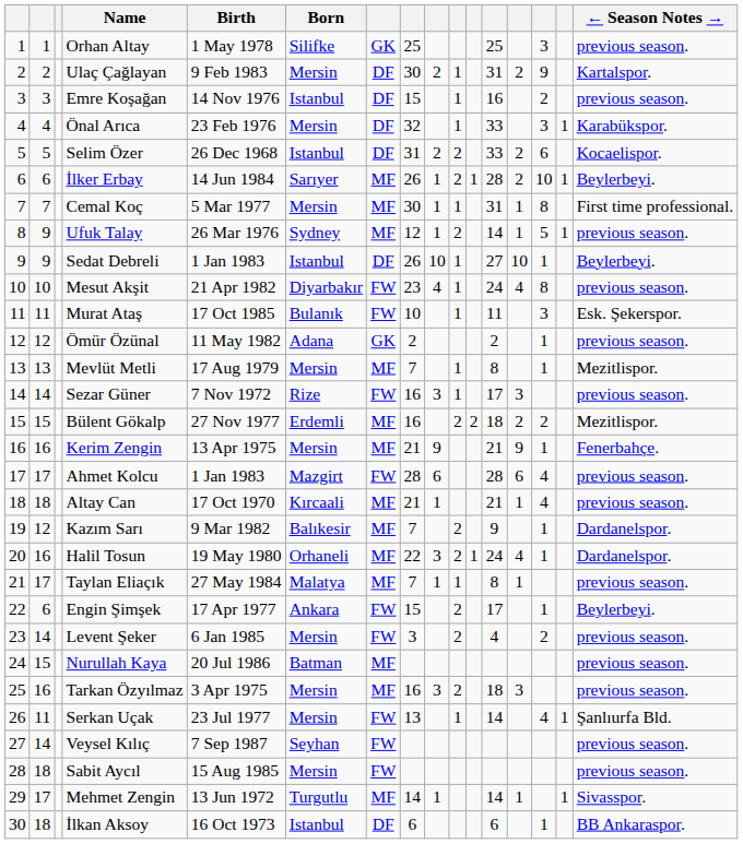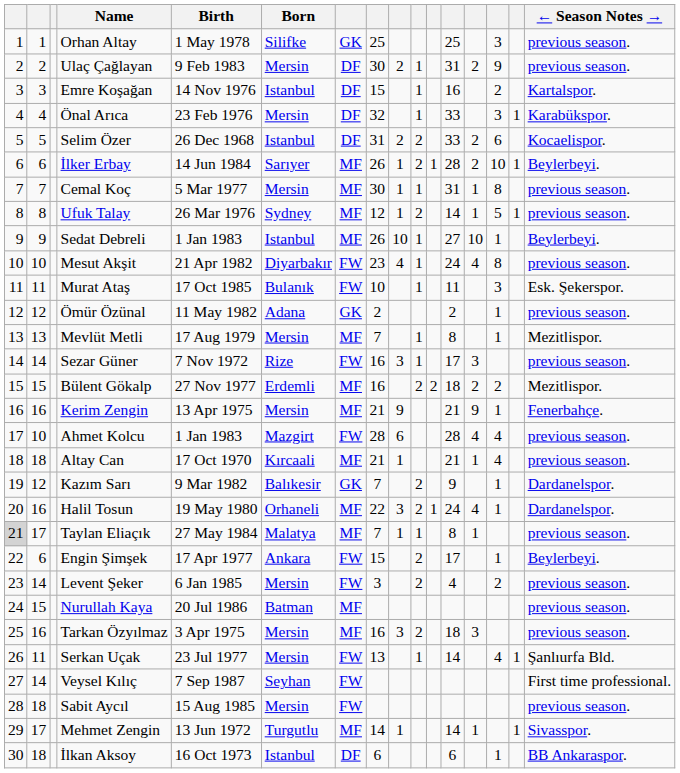 <table class="wikitable sortable">
 <tr>
 <th></th>
 <th></th>
 <th></th>
 <th>Name</th>
 <th>Birth</th>
 <th>Born</th>
 <th></th>
 <th></th>
 <th></th>
 <th></th>
 <th></th>
 <th></th>
 <th></th>
 <th></th>
 <th></th>
 <th><a href='#'>←</a> Season Notes <a href='#'>→</a></th>
 </tr>
 <tr>
 <td align="right">1</td>
 <td align="right">1</td>
 <td></td>
 <td>Orhan Altay</td>
 <td>1 May 1978</td>
 <td><a href='#'>Silifke</a></td>
 <td align="center"><a href='#'>GK</a></td>
 <td align="center">25</td>
 <td></td>
 <td></td>
 <td></td>
 <td align="center">25</td>
 <td></td>
 <td align="center">3</td>
 <td></td>
 <td> <a href='#'>previous season</a>.</td>
 </tr>
 <tr>
 <td align="right">2</td>
 <td align="right">2</td>
 <td></td>
 <td>Ulaç Çağlayan</td>
 <td>9 Feb 1983</td>
 <td><a href='#'>Mersin</a></td>
 <td align="center"><a href='#'>DF</a></td>
 <td align="center">30</td>
 <td align="center">2</td>
 <td align="center">1</td>
 <td></td>
 <td align="center">31</td>
 <td align="center">2</td>
 <td align="center">9</td>
 <td></td>
-<td> <a href='#'>Kartalspor</a>.</td>
+<td> <a href='#'>previous season</a>.</td>
 </tr>
 <tr>
 <td align="right">3</td>
 <td align="right">3</td>
 <td></td>
 <td>Emre Koşağan</td>
 <td>14 Nov 1976</td>
 <td><a href='#'>Istanbul</a></td>
 <td align="center"><a href='#'>DF</a></td>
 <td align="center">15</td>
 <td></td>
 <td align="center">1</td>
 <td></td>
 <td align="center">16</td>
 <td></td>
 <td align="center">2</td>
 <td></td>
-<td> <a href='#'>previous season</a>.</td>
+<td> <a href='#'>Kartalspor</a>.</td>
 </tr>
 <tr>
 <td align="right">4</td>
 <td align="right">4</td>
 <td></td>
 <td>Önal Arıca</td>
 <td>23 Feb 1976</td>
 <td><a href='#'>Mersin</a></td>
 <td align="center"><a href='#'>DF</a></td>
 <td align="center">32</td>
 <td></td>
 <td align="center">1</td>
 <td></td>
 <td align="center">33</td>
 <td></td>
 <td align="center">3</td>
 <td align="center">1</td>
 <td> <a href='#'>Karabükspor</a>.</td>
 </tr>
 <tr>
 <td align="right">5</td>
 <td align="right">5</td>
 <td></td>
 <td>Selim Özer</td>
 <td>26 Dec 1968</td>
 <td><a href='#'>Istanbul</a></td>
 <td align="center"><a href='#'>DF</a></td>
 <td align="center">31</td>
 <td align="center">2</td>
 <td align="center">2</td>
 <td></td>
 <td align="center">33</td>
 <td align="center">2</td>
 <td align="center">6</td>
 <td></td>
 <td> <a href='#'>Kocaelispor</a>.</td>
 </tr>
 <tr>
 <td align="right">6</td>
 <td align="right">6</td>
 <td></td>
 <td><a href='#'>İlker Erbay</a></td>
 <td>14 Jun 1984</td>
 <td><a href='#'>Sarıyer</a></td>
 <td align="center"><a href='#'>MF</a></td>
 <td align="center">26</td>
 <td align="center">1</td>
 <td align="center">2</td>
 <td align="center">1</td>
 <td align="center">28</td>
 <td align="center">2</td>
 <td align="center">10</td>
 <td align="center">1</td>
 <td> <a href='#'>Beylerbeyi</a>.</td>
 </tr>
 <tr>
 <td align="right">7</td>
 <td align="right">7</td>
 <td></td>
 <td>Cemal Koç</td>
 <td>5 Mar 1977</td>
 <td><a href='#'>Mersin</a></td>
 <td align="center"><a href='#'>MF</a></td>
 <td align="center">30</td>
 <td align="center">1</td>
 <td align="center">1</td>
 <td></td>
 <td align="center">31</td>
 <td align="center">1</td>
 <td align="center">8</td>
 <td></td>
-<td>First time professional.</td>
+<td> <a href='#'>previous season</a>.</td>
 </tr>
 <tr>
 <td align="right">8</td>
-<td align="right">9</td>
+<td align="right">8</td>
 <td></td>
 <td><a href='#'>Ufuk Talay</a></td>
 <td>26 Mar 1976</td>
 <td><a href='#'>Sydney</a></td>
 <td align="center"><a href='#'>MF</a></td>
 <td align="center">12</td>
 <td align="center">1</td>
 <td align="center">2</td>
 <td></td>
 <td align="center">14</td>
 <td align="center">1</td>
 <td align="center">5</td>
 <td align="center">1</td>
 <td> <a href='#'>previous season</a>.</td>
 </tr>
 <tr>
 <td align="right">9</td>
 <td align="right">9</td>
 <td></td>
 <td>Sedat Debreli</td>
 <td>1 Jan 1983</td>
 <td><a href='#'>Istanbul</a></td>
-<td align="center"><a href='#'>DF</a></td>
+<td align="center"><a href='#'>MF</a></td>
 <td align="center">26</td>
 <td align="center">10</td>
 <td align="center">1</td>
 <td></td>
 <td align="center">27</td>
 <td align="center">10</td>
 <td align="center">1</td>
 <td></td>
 <td> <a href='#'>Beylerbeyi</a>.</td>
 </tr>
 <tr>
 <td align="right">10</td>
 <td align="right">10</td>
 <td></td>
 <td>Mesut Akşit</td>
 <td>21 Apr 1982</td>
 <td><a href='#'>Diyarbakır</a></td>
 <td align="center"><a href='#'>FW</a></td>
 <td align="center">23</td>
 <td align="center">4</td>
 <td align="center">1</td>
 <td></td>
 <td align="center">24</td>
 <td align="center">4</td>
 <td align="center">8</td>
 <td></td>
 <td> <a href='#'>previous season</a>.</td>
 </tr>
 <tr>
 <td align="right">11</td>
 <td align="right">11</td>
 <td></td>
 <td>Murat Ataş</td>
 <td>17 Oct 1985</td>
 <td><a href='#'>Bulanık</a></td>
 <td align="center"><a href='#'>FW</a></td>
 <td align="center">10</td>
 <td></td>
 <td align="center">1</td>
 <td></td>
 <td align="center">11</td>
 <td></td>
 <td align="center">3</td>
 <td></td>
 <td> Esk. Şekerspor.</td>
 </tr>
 <tr>
 <td align="right">12</td>
 <td align="right">12</td>
 <td></td>
 <td>Ömür Özünal</td>
 <td>11 May 1982</td>
 <td><a href='#'>Adana</a></td>
 <td align="center"><a href='#'>GK</a></td>
 <td align="center">2</td>
 <td></td>
 <td></td>
 <td></td>
 <td align="center">2</td>
 <td></td>
 <td align="center">1</td>
 <td></td>
 <td> <a href='#'>previous season</a>.</td>
 </tr>
 <tr>
 <td align="right">13</td>
 <td align="right">13</td>
 <td></td>
 <td>Mevlüt Metli</td>
 <td>17 Aug 1979</td>
 <td><a href='#'>Mersin</a></td>
 <td align="center"><a href='#'>MF</a></td>
 <td align="center">7</td>
 <td></td>
 <td align="center">1</td>
 <td></td>
 <td align="center">8</td>
 <td></td>
 <td align="center">1</td>
 <td></td>
 <td> Mezitlispor.</td>
 </tr>
 <tr>
 <td align="right">14</td>
 <td align="right">14</td>
 <td></td>
 <td>Sezar Güner</td>
 <td>7 Nov 1972</td>
 <td><a href='#'>Rize</a></td>
 <td align="center"><a href='#'>FW</a></td>
 <td align="center">16</td>
 <td align="center">3</td>
 <td align="center">1</td>
 <td></td>
 <td align="center">17</td>
 <td align="center">3</td>
 <td></td>
 <td></td>
 <td> <a href='#'>previous season</a>.</td>
 </tr>
 <tr>
 <td align="right">15</td>
 <td align="right">15</td>
 <td></td>
 <td>Bülent Gökalp</td>
 <td>27 Nov 1977</td>
 <td><a href='#'>Erdemli</a></td>
 <td align="center"><a href='#'>MF</a></td>
 <td align="center">16</td>
 <td></td>
 <td align="center">2</td>
 <td align="center">2</td>
 <td align="center">18</td>
 <td align="center">2</td>
 <td align="center">2</td>
 <td></td>
 <td> Mezitlispor.</td>
 </tr>
 <tr>
 <td align="right">16</td>
 <td align="right">16</td>
 <td></td>
 <td><a href='#'>Kerim Zengin</a></td>
 <td>13 Apr 1975</td>
 <td><a href='#'>Mersin</a></td>
 <td align="center"><a href='#'>MF</a></td>
 <td align="center">21</td>
 <td align="center">9</td>
 <td></td>
 <td></td>
 <td align="center">21</td>
 <td align="center">9</td>
 <td align="center">1</td>
 <td></td>
 <td> <a href='#'>Fenerbahçe</a>.</td>
 </tr>
 <tr>
 <td align="right">17</td>
-<td align="right">17</td>
+<td align="right">10</td>
 <td></td>
 <td>Ahmet Kolcu</td>
 <td>1 Jan 1983</td>
 <td><a href='#'>Mazgirt</a></td>
 <td align="center"><a href='#'>FW</a></td>
 <td align="center">28</td>
 <td align="center">6</td>
 <td></td>
 <td></td>
 <td align="center">28</td>
-<td align="center">6</td>
+<td align="center">4</td>
 <td align="center">4</td>
 <td></td>
 <td> <a href='#'>previous season</a>.</td>
 </tr>
 <tr>
 <td align="right">18</td>
 <td align="right">18</td>
 <td></td>
 <td>Altay Can</td>
 <td>17 Oct 1970</td>
 <td><a href='#'>Kırcaali</a></td>
 <td align="center"><a href='#'>MF</a></td>
 <td align="center">21</td>
 <td align="center">1</td>
 <td></td>
 <td></td>
 <td align="center">21</td>
 <td align="center">1</td>
 <td align="center">4</td>
 <td></td>
 <td> <a href='#'>previous season</a>.</td>
 </tr>
 <tr>
 <td align="right">19</td>
 <td align="right">12</td>
 <td></td>
 <td>Kazım Sarı</td>
 <td>9 Mar 1982</td>
 <td><a href='#'>Balıkesir</a></td>
-<td align="center"><a href='#'>MF</a></td>
+<td align="center"><a href='#'>GK</a></td>
 <td align="center">7</td>
 <td></td>
 <td align="center">2</td>
 <td></td>
 <td align="center">9</td>
 <td></td>
 <td align="center">1</td>
 <td></td>
 <td> <a href='#'>Dardanelspor</a>.</td>
 </tr>
 <tr>
 <td align="right">20</td>
 <td align="right">16</td>
 <td></td>
 <td>Halil Tosun</td>
 <td>19 May 1980</td>
 <td><a href='#'>Orhaneli</a></td>
 <td align="center"><a href='#'>MF</a></td>
 <td align="center">22</td>
 <td align="center">3</td>
 <td align="center">2</td>
 <td align="center">1</td>
 <td align="center">24</td>
 <td align="center">4</td>
 <td align="center">1</td>
 <td></td>
 <td> <a href='#'>Dardanelspor</a>.</td>
 </tr>
 <tr>
-<td align="right">21</td>
+<td align="right" style="background: lightgrey;">21</td>
 <td align="right">17</td>
 <td></td>
 <td>Taylan Eliaçık</td>
 <td>27 May 1984</td>
 <td><a href='#'>Malatya</a></td>
 <td align="center"><a href='#'>MF</a></td>
 <td align="center">7</td>
 <td align="center">1</td>
 <td align="center">1</td>
 <td></td>
 <td align="center">8</td>
 <td align="center">1</td>
 <td></td>
 <td></td>
 <td> <a href='#'>previous season</a>.</td>
 </tr>
 <tr>
 <td align="right">22</td>
 <td align="right">6</td>
 <td></td>
 <td>Engin Şimşek</td>
 <td>17 Apr 1977</td>
 <td><a href='#'>Ankara</a></td>
 <td align="center"><a href='#'>FW</a></td>
 <td align="center">15</td>
 <td></td>
 <td align="center">2</td>
 <td></td>
 <td align="center">17</td>
 <td></td>
 <td align="center">1</td>
 <td></td>
 <td> <a href='#'>Beylerbeyi</a>.</td>
 </tr>
 <tr>
 <td align="right">23</td>
 <td align="right">14</td>
 <td></td>
 <td>Levent Şeker</td>
 <td>6 Jan 1985</td>
 <td><a href='#'>Mersin</a></td>
 <td align="center"><a href='#'>FW</a></td>
 <td align="center">3</td>
 <td></td>
 <td align="center">2</td>
 <td></td>
 <td align="center">4</td>
 <td></td>
 <td align="center">2</td>
 <td></td>
 <td> <a href='#'>previous season</a>.</td>
 </tr>
 <tr>
 <td align="right">24</td>
 <td align="right">15</td>
 <td></td>
 <td><a href='#'>Nurullah Kaya</a></td>
 <td>20 Jul 1986</td>
 <td><a href='#'>Batman</a></td>
 <td align="center"><a href='#'>MF</a></td>
 <td></td>
 <td></td>
 <td></td>
 <td></td>
 <td></td>
 <td></td>
 <td></td>
 <td></td>
 <td> <a href='#'>previous season</a>.</td>
 </tr>
 <tr>
 <td align="right">25</td>
 <td align="right">16</td>
 <td></td>
 <td>Tarkan Özyılmaz</td>
 <td>3 Apr 1975</td>
 <td><a href='#'>Mersin</a></td>
 <td align="center"><a href='#'>MF</a></td>
 <td align="center">16</td>
 <td align="center">3</td>
 <td align="center">2</td>
 <td></td>
 <td align="center">18</td>
 <td align="center">3</td>
 <td></td>
 <td></td>
 <td> <a href='#'>previous season</a>.</td>
 </tr>
 <tr>
 <td align="right">26</td>
 <td align="right">11</td>
 <td></td>
 <td>Serkan Uçak</td>
 <td>23 Jul 1977</td>
 <td><a href='#'>Mersin</a></td>
 <td align="center"><a href='#'>FW</a></td>
 <td align="center">13</td>
 <td></td>
 <td align="center">1</td>
 <td></td>
 <td align="center">14</td>
 <td></td>
 <td align="center">4</td>
 <td align="center">1</td>
 <td> Şanlıurfa Bld.</td>
 </tr>
 <tr>
 <td align="right">27</td>
 <td align="right">14</td>
 <td></td>
 <td>Veysel Kılıç</td>
 <td>7 Sep 1987</td>
 <td><a href='#'>Seyhan</a></td>
 <td align="center"><a href='#'>FW</a></td>
 <td></td>
 <td></td>
 <td></td>
 <td></td>
 <td></td>
 <td></td>
 <td></td>
 <td></td>
-<td> <a href='#'>previous season</a>.</td>
+<td>First time professional.</td>
 </tr>
 <tr>
 <td align="right">28</td>
 <td align="right">18</td>
 <td></td>
 <td>Sabit Aycıl</td>
 <td>15 Aug 1985</td>
 <td><a href='#'>Mersin</a></td>
 <td align="center"><a href='#'>FW</a></td>
 <td></td>
 <td></td>
 <td></td>
 <td></td>
 <td></td>
 <td></td>
 <td></td>
 <td></td>
 <td> <a href='#'>previous season</a>.</td>
 </tr>
 <tr>
 <td align="right">29</td>
 <td align="right">17</td>
 <td></td>
 <td>Mehmet Zengin</td>
 <td>13 Jun 1972</td>
 <td><a href='#'>Turgutlu</a></td>
 <td align="center"><a href='#'>MF</a></td>
 <td align="center">14</td>
 <td align="center">1</td>
 <td></td>
 <td></td>
 <td align="center">14</td>
 <td align="center">1</td>
 <td></td>
 <td align="center">1</td>
 <td> <a href='#'>Sivasspor</a>.</td>
 </tr>
 <tr>
 <td align="right">30</td>
 <td align="right">18</td>
 <td></td>
 <td>İlkan Aksoy</td>
 <td>16 Oct 1973</td>
 <td><a href='#'>Istanbul</a></td>
 <td align="center"><a href='#'>DF</a></td>
 <td align="center">6</td>
 <td></td>
 <td></td>
 <td></td>
 <td align="center">6</td>
 <td></td>
 <td align="center">1</td>
 <td></td>
 <td> <a href='#'>BB Ankaraspor</a>.</td>
 </tr>
 </table>
